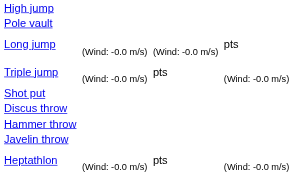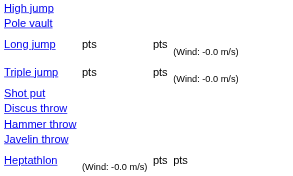 <table>
 <tr>
 <td><a href='#'>High jump</a></td>
 <td></td>
 <td></td>
 <td></td>
 <td></td>
 <td></td>
 <td></td>
 </tr>
 <tr>
 <td><a href='#'>Pole vault</a></td>
 <td></td>
 <td></td>
 <td></td>
 <td></td>
 <td></td>
 <td></td>
 </tr>
 <tr>
 <td><a href='#'>Long jump</a></td>
 <td></td>
-<td><br><small>(Wind: -0.0 m/s)</small></td>
+<td>pts</td>
+<td></td>
+<td>pts</td>
 <td></td>
 <td><br><small>(Wind: -0.0 m/s)</small></td>
-<td></td>
-<td>pts</td>
 </tr>
 <tr>
 <td><a href='#'>Triple jump</a></td>
 <td></td>
-<td><br><small>(Wind: -0.0 m/s)</small></td>
+<td>pts</td>
 <td></td>
 <td>pts</td>
 <td></td>
 <td><br><small>(Wind: -0.0 m/s)</small></td>
 </tr>
 <tr>
 <td><a href='#'>Shot put</a></td>
 <td></td>
 <td></td>
 <td></td>
 <td></td>
 <td></td>
 <td></td>
 </tr>
 <tr>
 <td><a href='#'>Discus throw</a></td>
 <td></td>
 <td></td>
 <td></td>
 <td></td>
 <td></td>
 <td></td>
 </tr>
 <tr>
 <td><a href='#'>Hammer throw</a></td>
 <td></td>
 <td></td>
 <td></td>
 <td></td>
 <td></td>
 <td></td>
 </tr>
 <tr>
 <td><a href='#'>Javelin throw</a></td>
 <td></td>
 <td></td>
 <td></td>
 <td></td>
 <td></td>
 <td></td>
 </tr>
 <tr>
 <td><a href='#'>Heptathlon</a></td>
 <td></td>
 <td><br><small>(Wind: -0.0 m/s)</small></td>
 <td></td>
 <td>pts</td>
 <td></td>
-<td><br><small>(Wind: -0.0 m/s)</small></td>
+<td>pts</td>
 </tr>
 </table>
